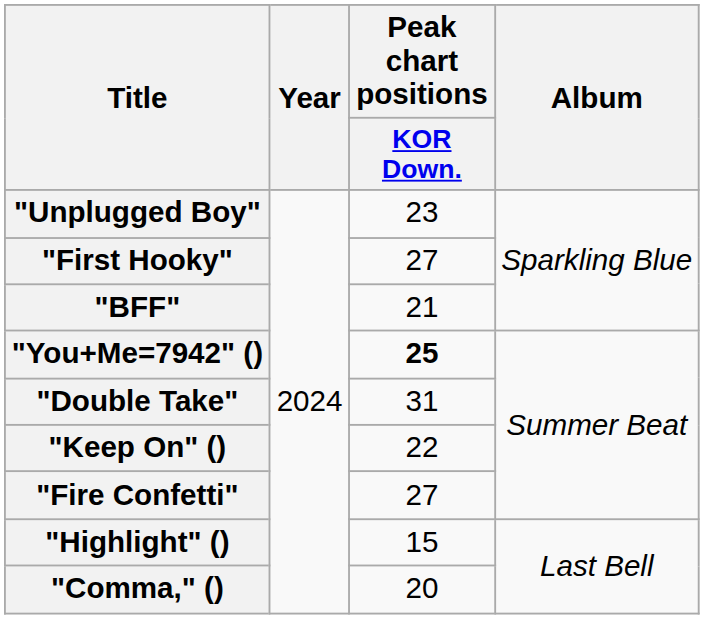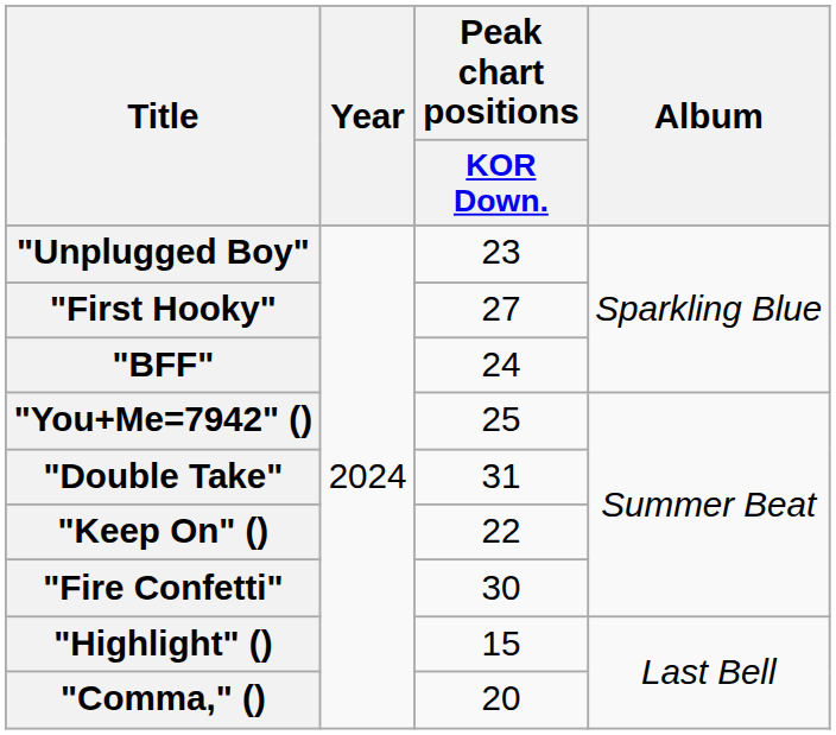 <table class="wikitable plainrowheaders" style="text-align:center">
 <tr>
 <th scope="col" rowspan="2">Title</th>
 <th scope="col" rowspan="2">Year</th>
 <th scope="col">Peak chart positions</th>
 <th scope="col" rowspan="2">Album</th>
 </tr>
 <tr>
 <th scope="col" style="font-size:90%; width:3em"><a href='#'>KOR Down.</a><br></th>
 </tr>
 <tr>
 <th scope="row">"Unplugged Boy"</th>
 <td rowspan="9">2024</td>
 <td>23</td>
 <td rowspan="3"><em>Sparkling Blue</em></td>
 </tr>
 <tr>
 <th scope="row">"First Hooky"</th>
 <td>27</td>
 </tr>
 <tr>
 <th scope="row">"BFF"</th>
-<td>21</td>
+<td>24</td>
 </tr>
 <tr>
 <th scope="row">"You+Me=7942" ()</th>
-<td><strong>25</strong></td>
+<td>25</td>
 <td rowspan="4"><em>Summer Beat</em></td>
 </tr>
 <tr>
 <th scope="row">"Double Take"</th>
 <td>31</td>
 </tr>
 <tr>
 <th scope="row">"Keep On" ()</th>
 <td>22</td>
 </tr>
 <tr>
 <th scope="row">"Fire Confetti"</th>
-<td>27</td>
+<td>30</td>
 </tr>
 <tr>
 <th scope="row">"Highlight" ()</th>
 <td>15</td>
 <td rowspan="2"><em>Last Bell</em></td>
 </tr>
 <tr>
 <th scope="row">"Comma," ()</th>
 <td>20</td>
 </tr>
 </table>
